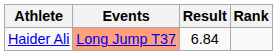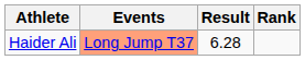 <table class=wikitable style="font-size:90%">
 <tr align=center>
 <th scope="col">Athlete</th>
 <th scope="col">Events</th>
 <th scope="col">Result</th>
 <th scope="col">Rank</th>
 </tr>
 <tr align=center>
 <td align=left><a href='#'>Haider Ali</a></td>
 <td align=left style="background: lightsalmon;"><a href='#'>Long Jump T37</a></td>
-<td>6.84</td>
+<td>6.28</td>
 <td></td>
 </tr>
 </table>
